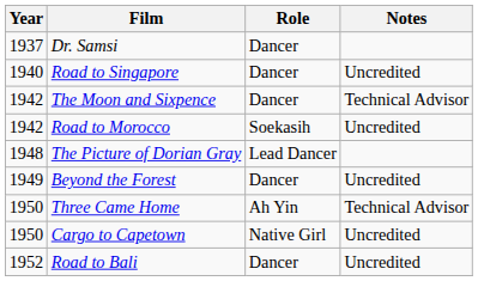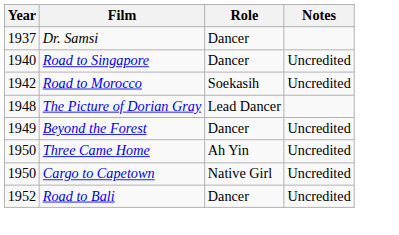 <table class="wikitable">
 <tr>
 <th>Year</th>
 <th>Film</th>
 <th>Role</th>
 <th>Notes</th>
 </tr>
 <tr>
 <td>1937</td>
 <td><em>Dr. Samsi</em></td>
 <td>Dancer</td>
 <td></td>
 </tr>
 <tr>
 <td>1940</td>
 <td><em><a href='#'>Road to Singapore</a></em></td>
 <td>Dancer</td>
 <td>Uncredited</td>
-</tr>
-<tr>
-<td>1942</td>
-<td><em><a href='#'>The Moon and Sixpence</a></em></td>
-<td>Dancer</td>
-<td>Technical Advisor</td>
 </tr>
 <tr>
 <td>1942</td>
 <td><em><a href='#'>Road to Morocco</a></em></td>
 <td>Soekasih</td>
 <td>Uncredited</td>
 </tr>
 <tr>
 <td>1948</td>
 <td><em><a href='#'>The Picture of Dorian Gray</a></em></td>
 <td>Lead Dancer</td>
 <td></td>
 </tr>
 <tr>
 <td>1949</td>
 <td><em><a href='#'>Beyond the Forest</a></em></td>
 <td>Dancer</td>
 <td>Uncredited</td>
 </tr>
 <tr>
 <td>1950</td>
 <td><em><a href='#'>Three Came Home</a></em></td>
 <td>Ah Yin</td>
-<td>Technical Advisor</td>
+<td>Uncredited</td>
 </tr>
 <tr>
 <td>1950</td>
 <td><em><a href='#'>Cargo to Capetown</a></em></td>
 <td>Native Girl</td>
 <td>Uncredited</td>
 </tr>
 <tr>
 <td>1952</td>
 <td><em><a href='#'>Road to Bali</a></em></td>
 <td>Dancer</td>
 <td>Uncredited</td>
 </tr>
 </table>
